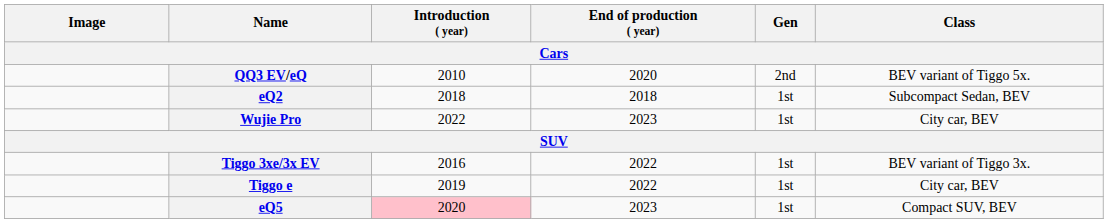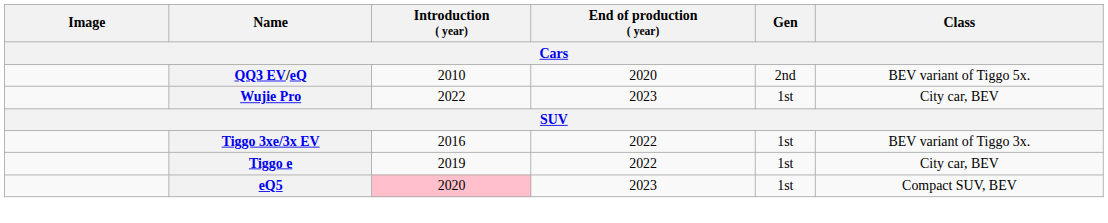 <table class="wikitable sortable" style="text-align: center; width: 100%">
 <tr>
 <th class="unsortable" width="15%">Image</th>
 <th>Name</th>
 <th>Introduction<br><small>( year)</small></th>
 <th>End of production<br><small>( year)</small></th>
 <th>Gen</th>
 <th class="unsortable">Class</th>
 </tr>
 <tr>
 <th colspan="6"><a href='#'>Cars</a></th>
 </tr>
 <tr>
 <td></td>
 <th><a href='#'>QQ3 EV</a>/<a href='#'>eQ</a></th>
 <td>2010</td>
 <td>2020</td>
 <td>2nd</td>
 <td>BEV variant of Tiggo 5x.</td>
-</tr>
-<tr>
-<td></td>
-<th><a href='#'>eQ2</a></th>
-<td>2018</td>
-<td>2018</td>
-<td>1st</td>
-<td>Subcompact Sedan, BEV</td>
 </tr>
 <tr>
 <td></td>
 <th><a href='#'>Wujie Pro</a></th>
 <td>2022</td>
 <td>2023</td>
 <td>1st</td>
 <td>City car, BEV</td>
 </tr>
 <tr>
 <th colspan="6"><a href='#'>SUV</a></th>
 </tr>
 <tr>
 <td></td>
 <th><a href='#'>Tiggo 3xe/3x EV</a></th>
 <td>2016</td>
 <td>2022</td>
 <td>1st</td>
 <td>BEV variant of Tiggo 3x.</td>
 </tr>
 <tr>
 <td></td>
 <th><a href='#'>Tiggo e</a></th>
 <td>2019</td>
 <td>2022</td>
 <td>1st</td>
 <td>City car, BEV</td>
 </tr>
 <tr>
 <td></td>
 <th><a href='#'>eQ5</a></th>
 <td style="background: pink;">2020</td>
 <td>2023</td>
 <td>1st</td>
 <td>Compact SUV, BEV</td>
 </tr>
 </table>
